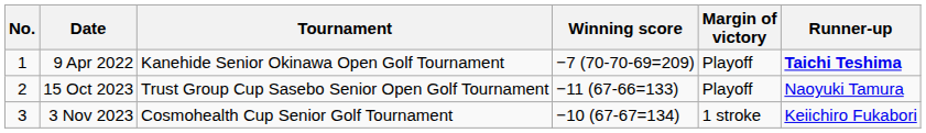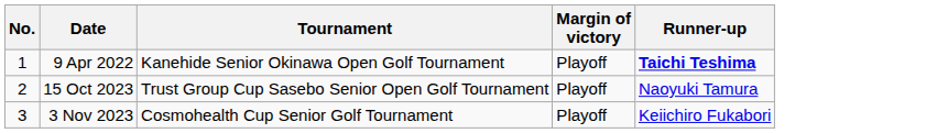 <table class="wikitable" style="font-size:95%;">
 <tr>
 <th>No.</th>
 <th>Date</th>
 <th>Tournament</th>
-<th>Winning score</th>
 <th>Margin of<br>victory</th>
 <th>Runner-up</th>
 </tr>
 <tr>
 <td align=center>1</td>
 <td align=right>9 Apr 2022</td>
 <td>Kanehide Senior Okinawa Open Golf Tournament</td>
-<td>−7 (70-70-69=209)</td>
 <td>Playoff</td>
 <td><strong> <a href='#'>Taichi Teshima</a></strong></td>
 </tr>
 <tr>
 <td align=center>2</td>
 <td align=right>15 Oct 2023</td>
 <td>Trust Group Cup Sasebo Senior Open Golf Tournament</td>
-<td>−11 (67-66=133)</td>
 <td>Playoff</td>
 <td> <a href='#'>Naoyuki Tamura</a></td>
 </tr>
 <tr>
 <td align=center>3</td>
 <td align=right>3 Nov 2023</td>
 <td>Cosmohealth Cup Senior Golf Tournament</td>
-<td>−10 (67-67=134)</td>
-<td>1 stroke</td>
+<td>Playoff</td>
 <td> <a href='#'>Keiichiro Fukabori</a></td>
 </tr>
 </table>
